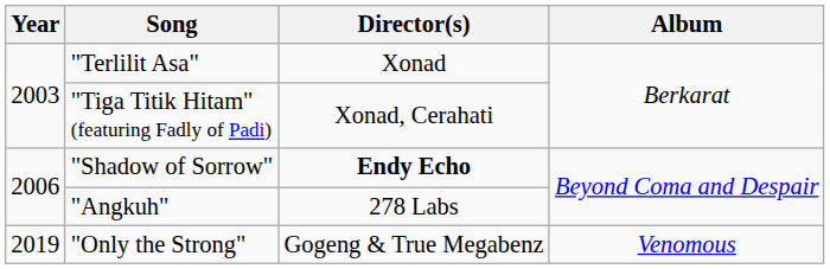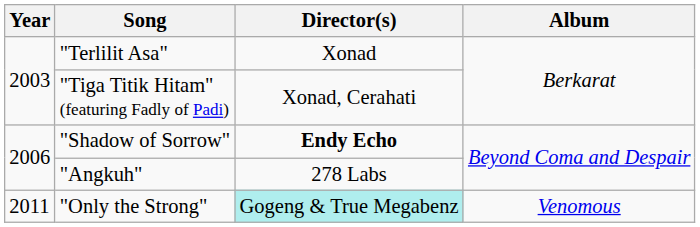 <table class="wikitable">
 <tr>
 <th>Year</th>
 <th>Song</th>
 <th>Director(s)</th>
 <th>Album</th>
 </tr>
 <tr>
 <td rowspan="2">2003</td>
 <td>"Terlilit Asa"</td>
 <td align="center">Xonad</td>
 <td rowspan="2" align="center"><em>Berkarat</em></td>
 </tr>
 <tr>
 <td>"Tiga Titik Hitam" <br><small>(featuring Fadly of <a href='#'>Padi</a>)</small></td>
 <td align="center">Xonad, Cerahati</td>
 </tr>
 <tr>
 <td rowspan="2">2006</td>
 <td>"Shadow of Sorrow"</td>
 <td align="center"><strong>Endy Echo</strong></td>
 <td rowspan="2" align="center"><em><a href='#'>Beyond Coma and Despair</a></em></td>
 </tr>
 <tr>
 <td>"Angkuh"</td>
 <td align="center">278 Labs</td>
 </tr>
 <tr>
-<td>2019</td>
+<td>2011</td>
 <td>"Only the Strong"</td>
-<td align="center">Gogeng & True Megabenz</td>
+<td align="center" style="background: paleturquoise;">Gogeng & True Megabenz</td>
 <td align="center"><em><a href='#'>Venomous</a></em></td>
 </tr>
 </table>
